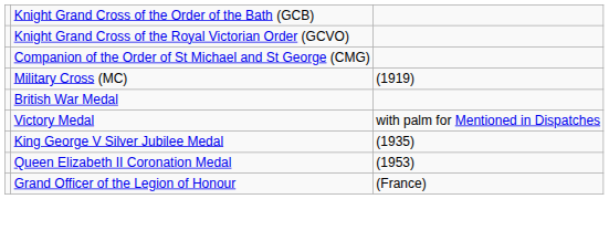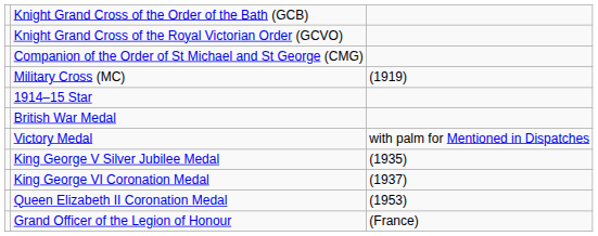 <table class="wikitable">
 <tr>
 <td></td>
 <td><a href='#'>Knight Grand Cross of the Order of the Bath</a> (GCB)</td>
 <td></td>
 </tr>
 <tr>
 <td></td>
 <td><a href='#'>Knight Grand Cross of the Royal Victorian Order</a> (GCVO)</td>
 <td></td>
 </tr>
 <tr>
 <td></td>
 <td><a href='#'>Companion of the Order of St Michael and St George</a> (CMG)</td>
 <td></td>
 </tr>
 <tr>
 <td></td>
 <td><a href='#'>Military Cross</a> (MC)</td>
 <td>(1919)</td>
 </tr>
 <tr>
 <td></td>
+<td><a href='#'>1914–15 Star</a></td>
+<td></td>
+</tr>
+<tr>
+<td></td>
 <td><a href='#'>British War Medal</a></td>
 <td></td>
 </tr>
 <tr>
 <td></td>
 <td><a href='#'>Victory Medal</a></td>
 <td>with palm for <a href='#'>Mentioned in Dispatches</a></td>
 </tr>
 <tr>
 <td></td>
 <td><a href='#'>King George V Silver Jubilee Medal</a></td>
 <td>(1935)</td>
 </tr>
 <tr>
 <td></td>
+<td><a href='#'>King George VI Coronation Medal</a></td>
+<td>(1937)</td>
+</tr>
+<tr>
+<td></td>
 <td><a href='#'>Queen Elizabeth II Coronation Medal</a></td>
 <td>(1953)</td>
 </tr>
 <tr>
 <td></td>
 <td><a href='#'>Grand Officer of the Legion of Honour</a></td>
 <td>(France)</td>
 </tr>
 </table>
